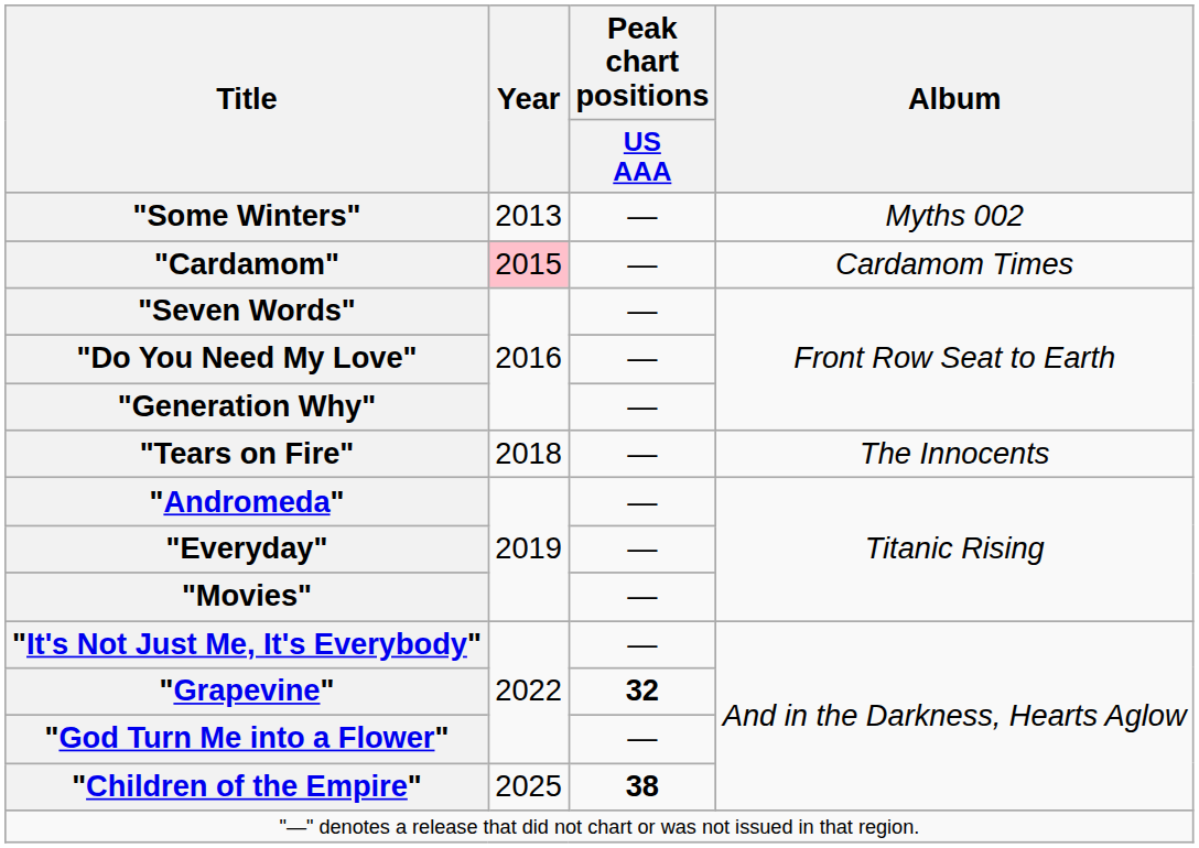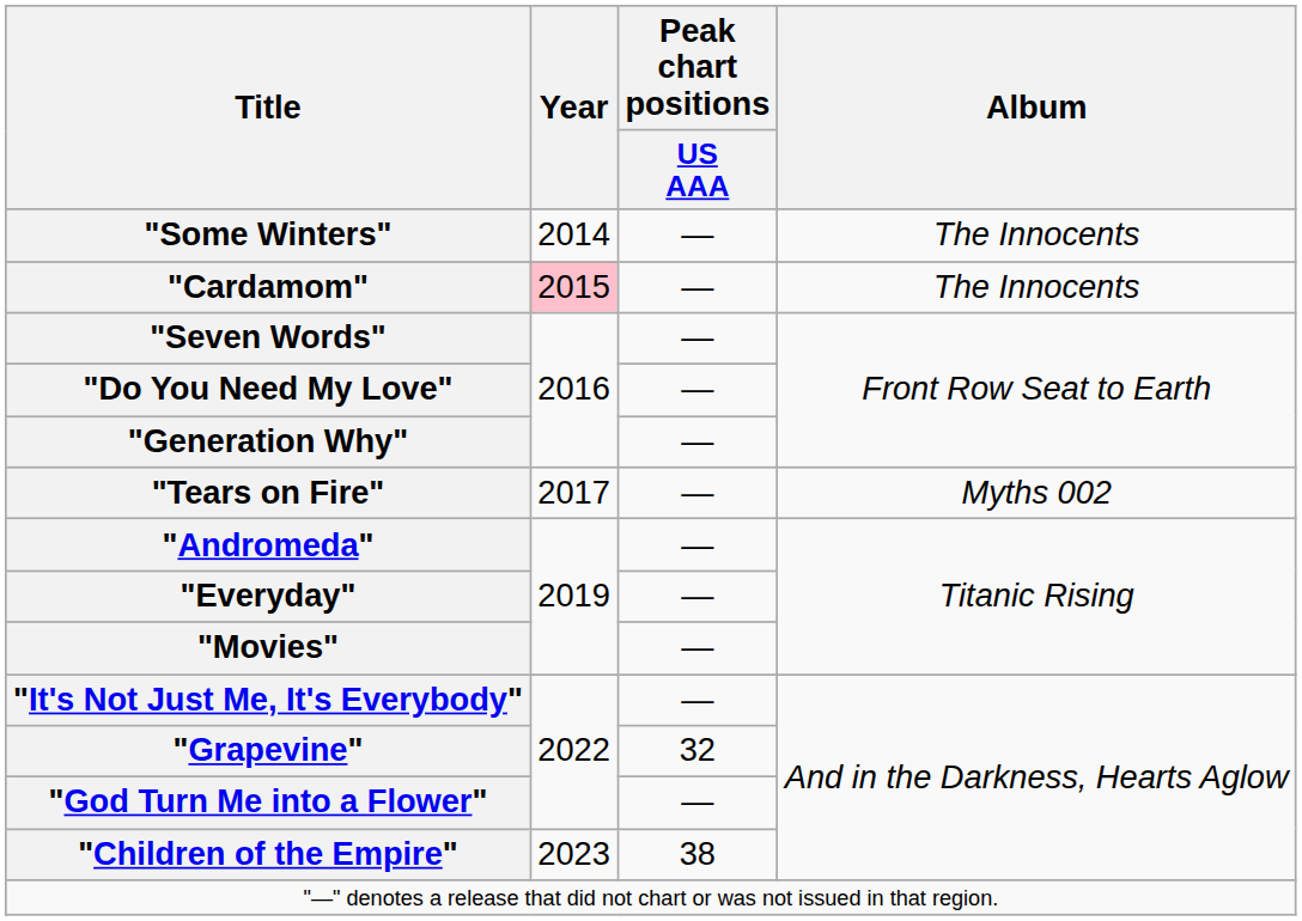 <table class="wikitable plainrowheaders" style="text-align:center;">
 <tr>
 <th scope="col" rowspan="2">Title</th>
 <th scope="col" rowspan="2">Year</th>
 <th scope="col">Peak chart positions</th>
 <th scope="col" rowspan="2">Album</th>
 </tr>
 <tr>
 <th scope="col" style="width:3em;font-size:90%;"><a href='#'>US<br>AAA</a><br></th>
 </tr>
 <tr>
 <th scope="row">"Some Winters"</th>
-<td>2013</td>
+<td>2014</td>
 <td>—</td>
-<td><em>Myths 002</em></td>
+<td><em>The Innocents</em></td>
 </tr>
 <tr>
 <th scope="row">"Cardamom"</th>
 <td style="background: pink;">2015</td>
 <td>—</td>
-<td><em>Cardamom Times</em></td>
+<td><em>The Innocents</em></td>
 </tr>
 <tr>
 <th scope="row">"Seven Words"</th>
 <td rowspan="3">2016</td>
 <td>—</td>
 <td rowspan="3"><em>Front Row Seat to Earth</em></td>
 </tr>
 <tr>
 <th scope="row">"Do You Need My Love"</th>
 <td>—</td>
 </tr>
 <tr>
 <th scope="row">"Generation Why"</th>
 <td>—</td>
 </tr>
 <tr>
 <th scope="row">"Tears on Fire"<br></th>
-<td>2018</td>
+<td>2017</td>
 <td>—</td>
-<td><em>The Innocents</em></td>
+<td><em>Myths 002</em></td>
 </tr>
 <tr>
 <th scope="row">"<a href='#'>Andromeda</a>"</th>
 <td rowspan="3">2019</td>
 <td>—</td>
 <td rowspan="3"><em>Titanic Rising</em></td>
 </tr>
 <tr>
 <th scope="row">"Everyday"</th>
 <td>—</td>
 </tr>
 <tr>
 <th scope="row">"Movies"</th>
 <td>—</td>
 </tr>
 <tr>
 <th scope="row">"<a href='#'>It's Not Just Me, It's Everybody</a>"</th>
 <td rowspan="3">2022</td>
 <td>—</td>
 <td rowspan="4"><em>And in the Darkness, Hearts Aglow</em></td>
 </tr>
 <tr>
 <th scope="row">"<a href='#'>Grapevine</a>"</th>
-<td><strong>32</strong></td>
+<td>32</td>
 </tr>
 <tr>
 <th scope="row">"<a href='#'>God Turn Me into a Flower</a>"</th>
 <td>—</td>
 </tr>
 <tr>
 <th scope="row">"<a href='#'>Children of the Empire</a>"</th>
-<td>2025</td>
-<td><strong>38</strong></td>
+<td>2023</td>
+<td>38</td>
 </tr>
 <tr>
 <td align="center" colspan="5" style="font-size: 8pt">"—" denotes a release that did not chart or was not issued in that region.</td>
 </tr>
 </table>
